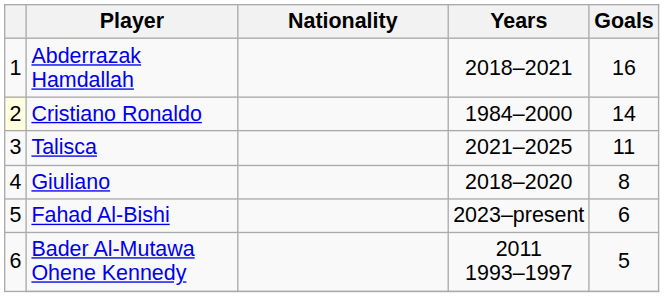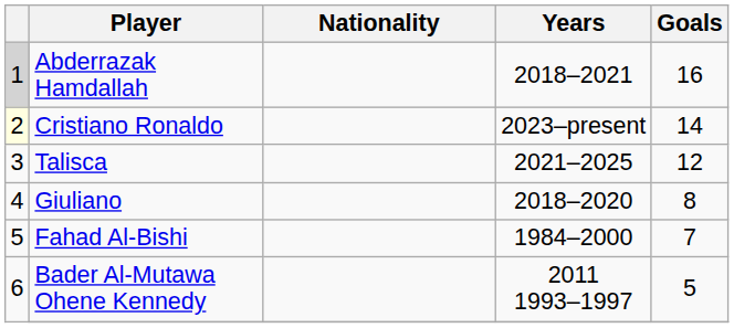 <table class="wikitable sortable" style="text-align:center">
 <tr>
 <th></th>
 <th width=150>Player</th>
 <th width=150>Nationality</th>
 <th>Years</th>
 <th>Goals</th>
 </tr>
 <tr>
-<td style="text-align:center">1</td>
+<td style="background: lightgrey; text-align:center">1</td>
 <td style="text-align:left"><a href='#'>Abderrazak Hamdallah</a></td>
 <td style="text-align:left"></td>
 <td>2018–2021</td>
 <td>16</td>
 </tr>
 <tr>
 <td style="background: lightyellow; text-align:center">2</td>
 <td style="text-align:left"><a href='#'>Cristiano Ronaldo</a></td>
 <td style="text-align:left"></td>
-<td>1984–2000</td>
+<td>2023–present</td>
 <td>14</td>
 </tr>
 <tr>
 <td style="text-align:center">3</td>
 <td style="text-align:left"><a href='#'>Talisca</a></td>
 <td style="text-align:left"></td>
 <td>2021–2025</td>
-<td>11</td>
+<td>12</td>
 </tr>
 <tr>
 <td style="text-align:center">4</td>
 <td style="text-align:left"><a href='#'>Giuliano</a></td>
 <td style="text-align:left"></td>
 <td>2018–2020</td>
 <td>8</td>
 </tr>
 <tr>
 <td style="text-align:center">5</td>
 <td style="text-align:left"><a href='#'>Fahad Al-Bishi</a></td>
 <td style="text-align:left"></td>
-<td>2023–present</td>
-<td>6</td>
+<td>1984–2000</td>
+<td>7</td>
 </tr>
 <tr>
 <td rowspan="2">6</td>
 <td style="text-align:left"><a href='#'>Bader Al-Mutawa</a><br><a href='#'>Ohene Kennedy</a></td>
 <td style="text-align:left"><br></td>
 <td>2011<br>1993–1997</td>
 <td>5</td>
 </tr>
 <tr>
 </tr>
 </table>
